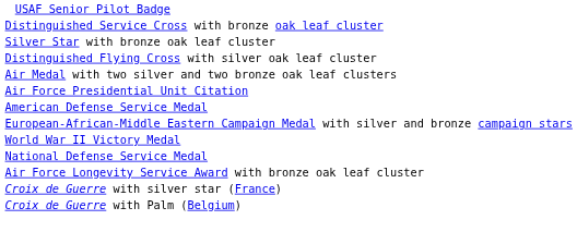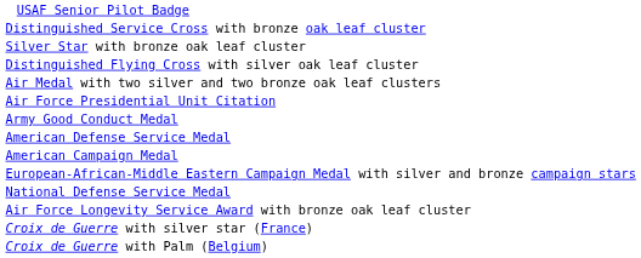 <table>
 <tr>
 <td colspan="2">  <a href='#'>USAF Senior Pilot Badge</a></td>
 </tr>
 <tr>
 <td></td>
 <td><a href='#'>Distinguished Service Cross</a> with bronze <a href='#'>oak leaf cluster</a></td>
 </tr>
 <tr>
 <td></td>
 <td><a href='#'>Silver Star</a> with bronze oak leaf cluster</td>
 </tr>
 <tr>
 <td></td>
 <td><a href='#'>Distinguished Flying Cross</a> with silver oak leaf cluster</td>
 </tr>
 <tr>
 <td></td>
 <td><a href='#'>Air Medal</a> with two silver and two bronze oak leaf clusters</td>
 </tr>
 <tr>
 <td></td>
 <td><a href='#'>Air Force Presidential Unit Citation</a></td>
 </tr>
 <tr>
 <td></td>
+<td><a href='#'>Army Good Conduct Medal</a></td>
+</tr>
+<tr>
+<td></td>
 <td><a href='#'>American Defense Service Medal</a></td>
 </tr>
 <tr>
 <td></td>
-<td><a href='#'>European-African-Middle Eastern Campaign Medal</a> with silver and bronze <a href='#'>campaign stars</a></td>
+<td><a href='#'>American Campaign Medal</a></td>
 </tr>
 <tr>
 <td></td>
-<td><a href='#'>World War II Victory Medal</a></td>
+<td><a href='#'>European-African-Middle Eastern Campaign Medal</a> with silver and bronze <a href='#'>campaign stars</a></td>
 </tr>
 <tr>
 <td></td>
 <td><a href='#'>National Defense Service Medal</a></td>
 </tr>
 <tr>
 <td></td>
 <td><a href='#'>Air Force Longevity Service Award</a> with bronze oak leaf cluster</td>
 </tr>
 <tr>
 <td></td>
 <td><em><a href='#'>Croix de Guerre</a></em> with silver star (<a href='#'>France</a>)</td>
 </tr>
 <tr>
 <td></td>
 <td><em><a href='#'>Croix de Guerre</a></em> with Palm (<a href='#'>Belgium</a>)</td>
 </tr>
 <tr>
 </tr>
 </table>
